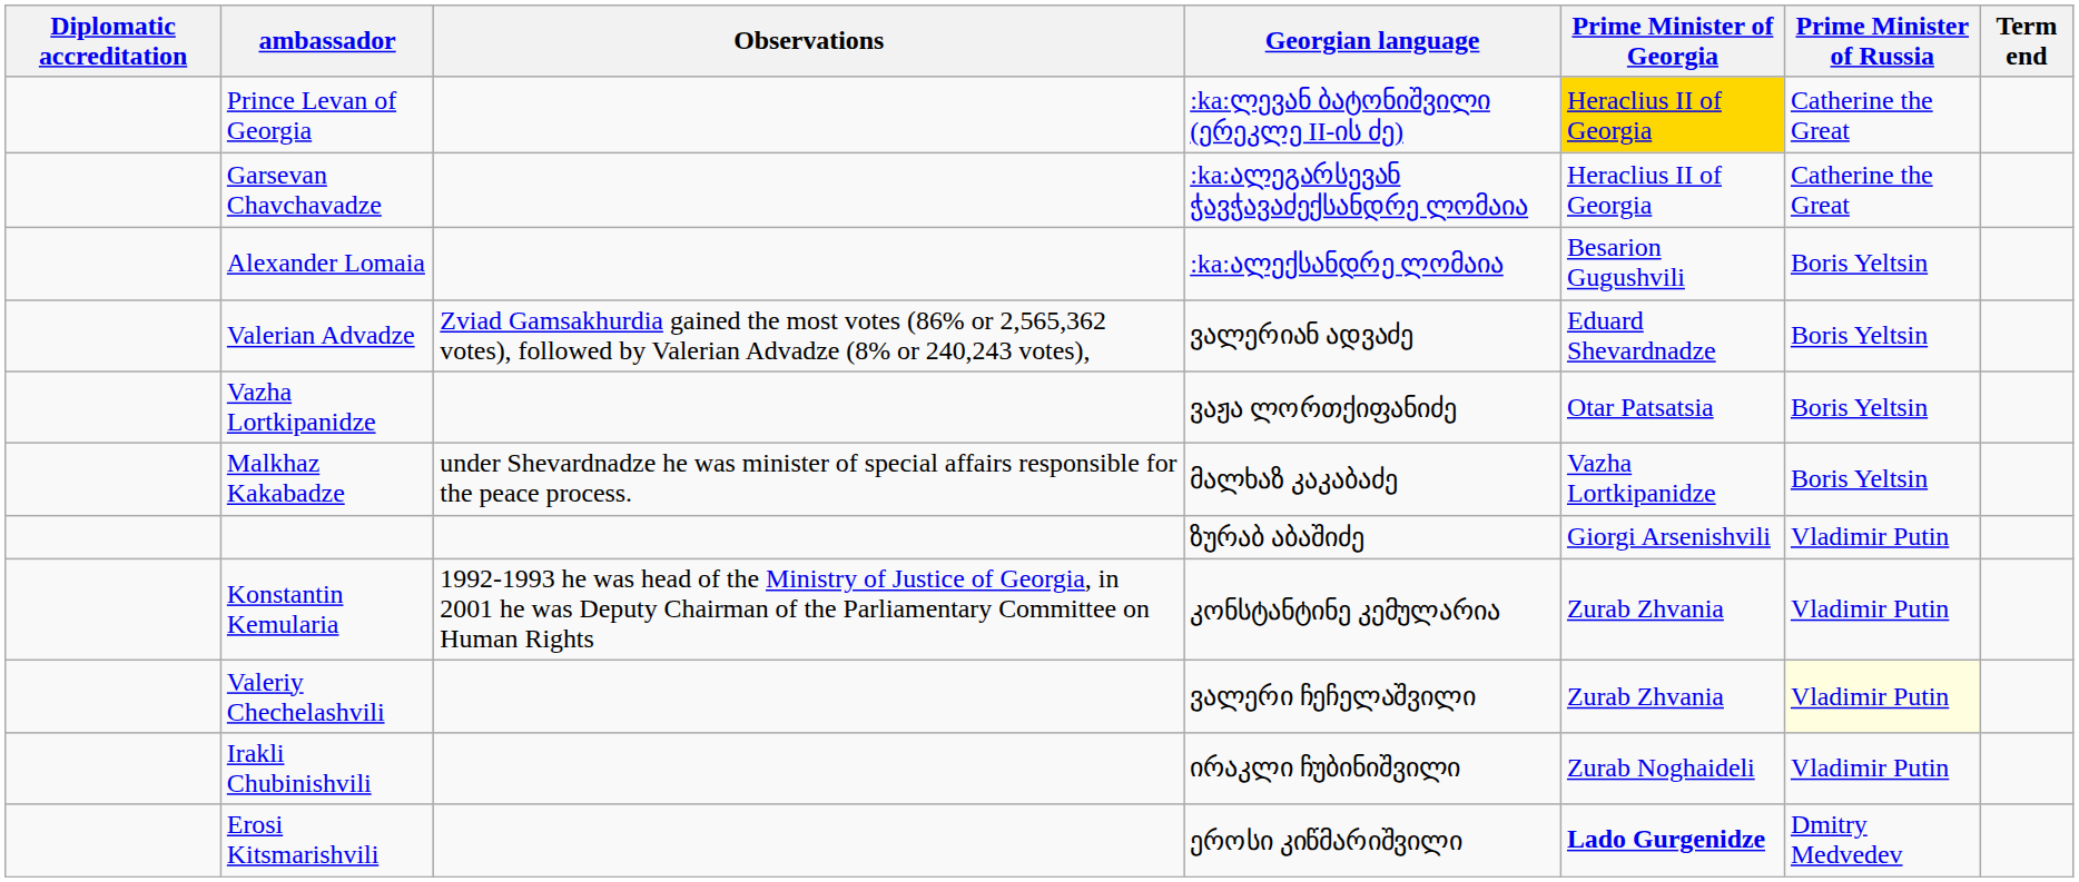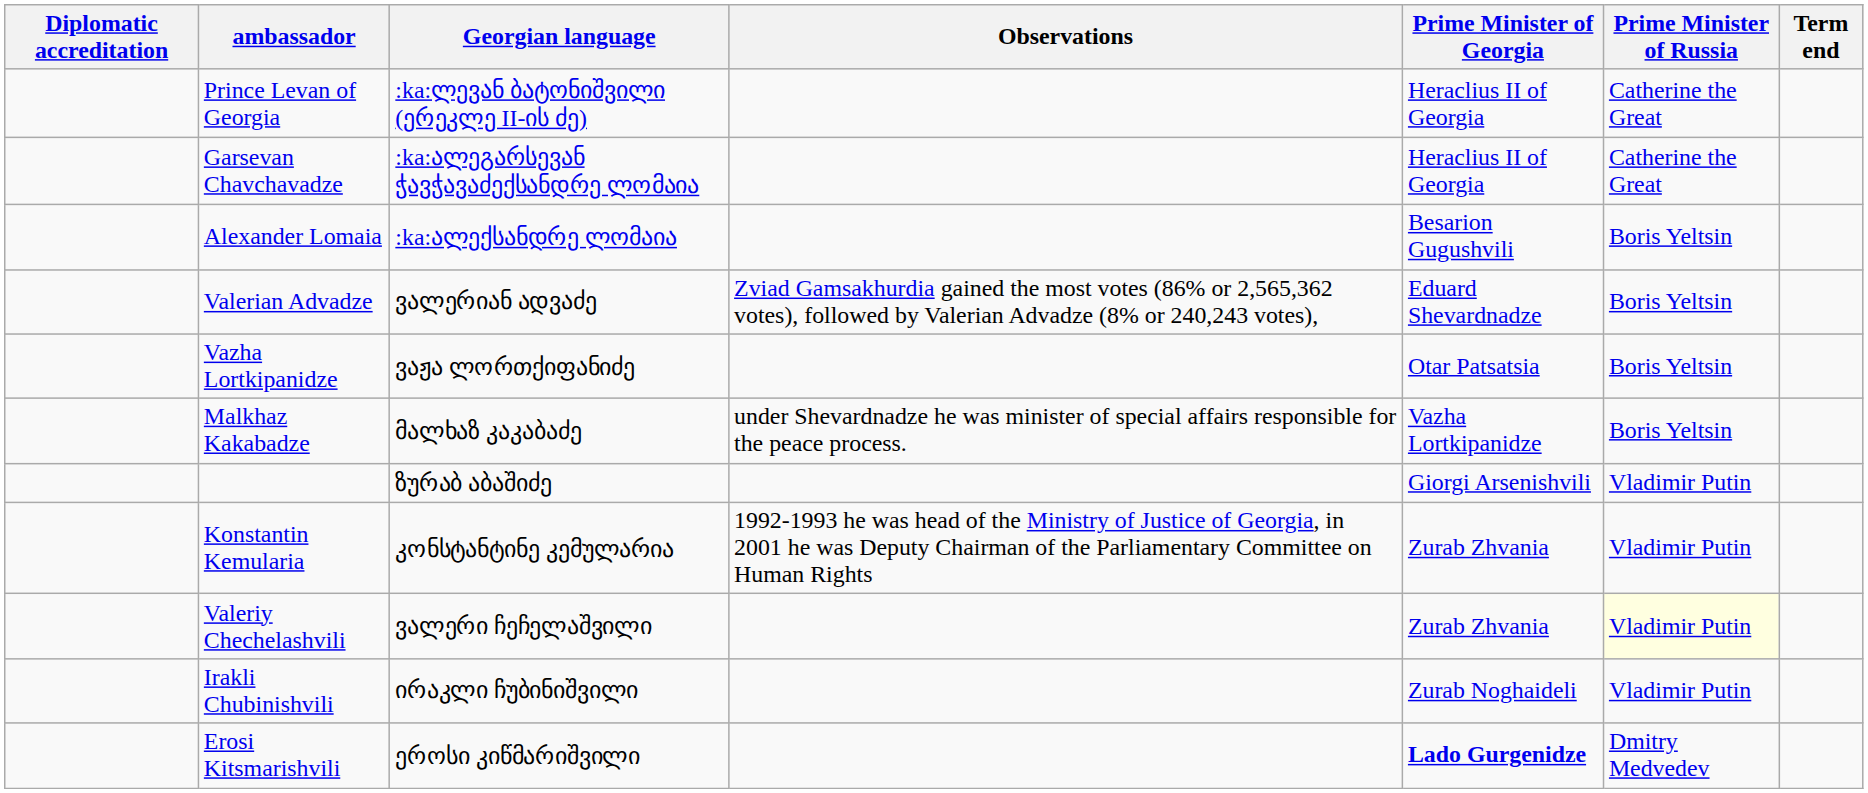 <table class="wikitable sortable">
 <tr>
 <th><a href='#'>Diplomatic accreditation</a></th>
 <th><a href='#'>ambassador</a></th>
+<th><a href='#'>Georgian language</a></th>
 <th>Observations</th>
-<th><a href='#'>Georgian language</a></th>
 <th><a href='#'>Prime Minister of Georgia</a></th>
 <th><a href='#'>Prime Minister of Russia</a></th>
 <th>Term end</th>
 </tr>
 <tr>
 <td></td>
 <td><a href='#'>Prince Levan of Georgia</a></td>
+<td><a href='#'>:ka:ლევან ბატონიშვილი (ერეკლე II-ის ძე)</a></td>
 <td></td>
-<td><a href='#'>:ka:ლევან ბატონიშვილი (ერეკლე II-ის ძე)</a></td>
-<td style="background: gold;"><a href='#'>Heraclius II of Georgia</a></td>
+<td><a href='#'>Heraclius II of Georgia</a></td>
 <td><a href='#'>Catherine the Great</a></td>
 <td></td>
 </tr>
 <tr>
 <td></td>
 <td><a href='#'>Garsevan Chavchavadze</a></td>
+<td><a href='#'>:ka:ალეგარსევან ჭავჭავაძექსანდრე ლომაია</a></td>
 <td></td>
-<td><a href='#'>:ka:ალეგარსევან ჭავჭავაძექსანდრე ლომაია</a></td>
 <td><a href='#'>Heraclius II of Georgia</a></td>
 <td><a href='#'>Catherine the Great</a></td>
 <td></td>
 </tr>
 <tr>
 <td></td>
 <td><a href='#'>Alexander Lomaia</a></td>
+<td><a href='#'>:ka:ალექსანდრე ლომაია</a></td>
 <td></td>
-<td><a href='#'>:ka:ალექსანდრე ლომაია</a></td>
 <td><a href='#'>Besarion Gugushvili</a></td>
 <td><a href='#'>Boris Yeltsin</a></td>
 <td></td>
 </tr>
 <tr>
 <td></td>
 <td><a href='#'>Valerian Advadze</a></td>
+<td>ვალერიან ადვაძე</td>
 <td><a href='#'>Zviad Gamsakhurdia</a> gained the most votes (86% or 2,565,362 votes), followed by Valerian Advadze (8% or 240,243 votes),</td>
-<td>ვალერიან ადვაძე</td>
 <td><a href='#'>Eduard Shevardnadze</a></td>
 <td><a href='#'>Boris Yeltsin</a></td>
 <td></td>
 </tr>
 <tr>
 <td></td>
 <td><a href='#'>Vazha Lortkipanidze</a></td>
+<td>ვაჟა ლორთქიფანიძე</td>
 <td></td>
-<td>ვაჟა ლორთქიფანიძე</td>
 <td><a href='#'>Otar Patsatsia</a></td>
 <td><a href='#'>Boris Yeltsin</a></td>
 <td></td>
 </tr>
 <tr>
 <td></td>
 <td><a href='#'>Malkhaz Kakabadze</a></td>
+<td>მალხაზ კაკაბაძე</td>
 <td>under Shevardnadze he was minister of special affairs responsible for the peace process.</td>
-<td>მალხაზ კაკაბაძე</td>
 <td><a href='#'>Vazha Lortkipanidze</a></td>
 <td><a href='#'>Boris Yeltsin</a></td>
 <td></td>
 </tr>
 <tr>
 <td></td>
 <td></td>
+<td>ზურაბ აბაშიძე</td>
 <td></td>
-<td>ზურაბ აბაშიძე</td>
 <td><a href='#'>Giorgi Arsenishvili</a></td>
 <td><a href='#'>Vladimir Putin</a></td>
 <td></td>
 </tr>
 <tr>
 <td></td>
 <td><a href='#'>Konstantin Kemularia</a></td>
+<td>კონსტანტინე კემულარია</td>
 <td>1992-1993 he was head of the <a href='#'>Ministry of Justice of Georgia</a>, in 2001 he was Deputy Chairman of the Parliamentary Committee on Human Rights</td>
-<td>კონსტანტინე კემულარია</td>
 <td><a href='#'>Zurab Zhvania</a></td>
 <td><a href='#'>Vladimir Putin</a></td>
 <td></td>
 </tr>
 <tr>
 <td></td>
 <td><a href='#'>Valeriy Chechelashvili</a></td>
+<td>ვალერი ჩეჩელაშვილი</td>
 <td></td>
-<td>ვალერი ჩეჩელაშვილი</td>
 <td><a href='#'>Zurab Zhvania</a></td>
 <td style="background: lightyellow;"><a href='#'>Vladimir Putin</a></td>
 <td></td>
 </tr>
 <tr>
 <td></td>
 <td><a href='#'>Irakli Chubinishvili</a></td>
+<td>ირაკლი ჩუბინიშვილი</td>
 <td></td>
-<td>ირაკლი ჩუბინიშვილი</td>
 <td><a href='#'>Zurab Noghaideli</a></td>
 <td><a href='#'>Vladimir Putin</a></td>
 <td></td>
 </tr>
 <tr>
 <td></td>
 <td><a href='#'>Erosi Kitsmarishvili</a></td>
+<td>ეროსი კიწმარიშვილი</td>
 <td></td>
-<td>ეროსი კიწმარიშვილი</td>
 <td><strong><a href='#'>Lado Gurgenidze</a></strong></td>
 <td><a href='#'>Dmitry Medvedev</a></td>
 <td></td>
 </tr>
 </table>
